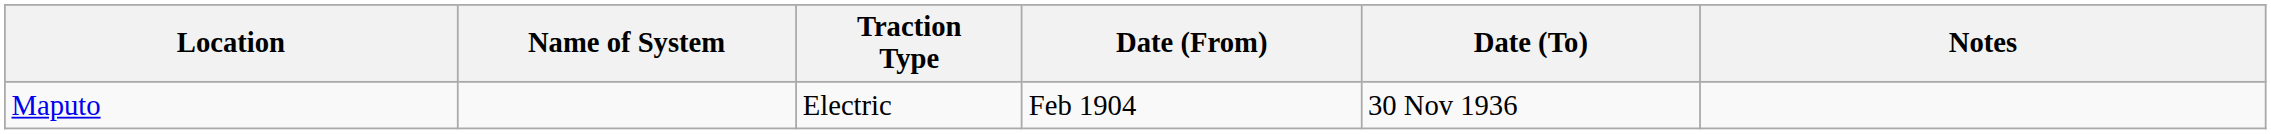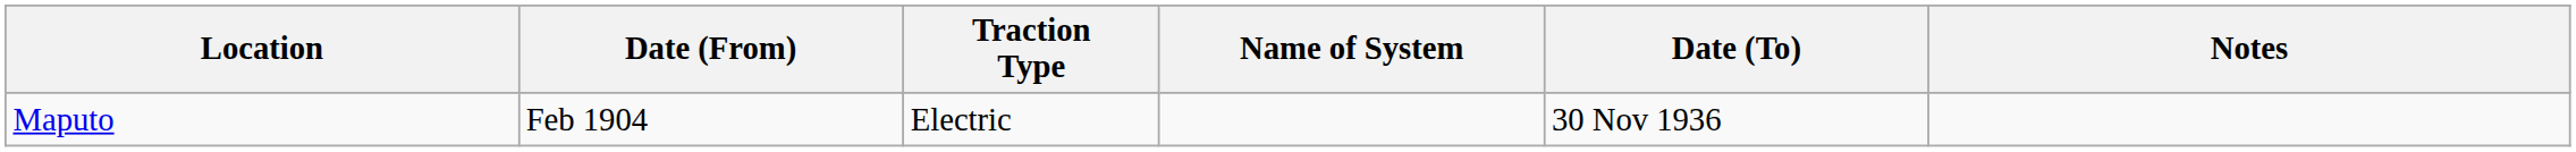 <table class="wikitable" style="width:100%;">
 <tr>
 <th style="width:20%;">Location</th>
+<th style="width:15%;">Date (From)</th>
+<th style="width:10%;">Traction<br>Type</th>
 <th style="width:15%;">Name of System</th>
-<th style="width:10%;">Traction<br>Type</th>
-<th style="width:15%;">Date (From)</th>
 <th style="width:15%;">Date (To)</th>
 <th style="width:25%;">Notes</th>
 </tr>
 <tr>
 <td><a href='#'>Maputo</a></td>
+<td>Feb 1904</td>
+<td>Electric</td>
 <td> </td>
-<td>Electric</td>
-<td>Feb 1904</td>
 <td>30 Nov 1936</td>
 <td> </td>
 </tr>
 </table>
